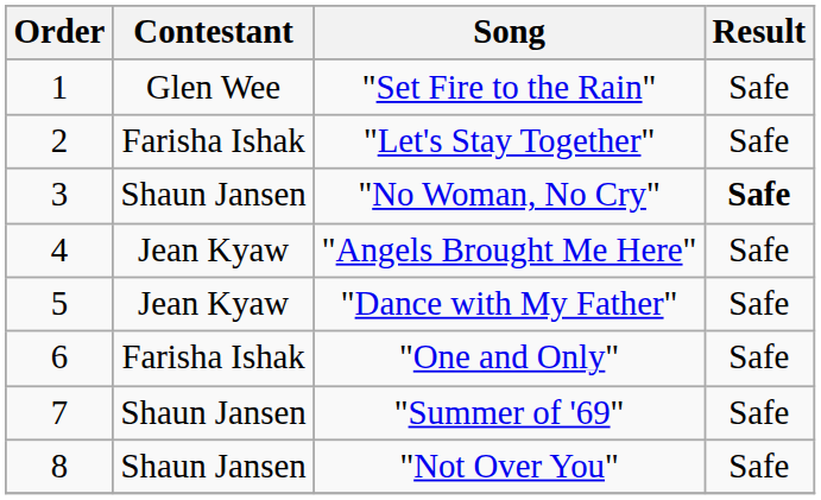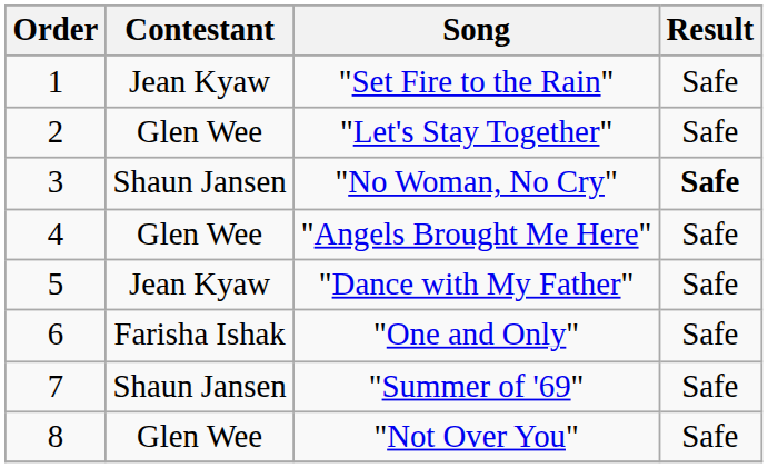 <table class="wikitable plainrowheaders" style="text-align:center;">
 <tr>
 <th scope="col">Order</th>
 <th scope="col">Contestant</th>
 <th scope="col">Song</th>
 <th scope="col">Result</th>
 </tr>
 <tr>
 <td>1</td>
-<td>Glen Wee</td>
+<td>Jean Kyaw</td>
 <td>"<a href='#'>Set Fire to the Rain</a>"</td>
 <td>Safe</td>
 </tr>
 <tr>
 <td>2</td>
-<td>Farisha Ishak</td>
+<td>Glen Wee</td>
 <td>"<a href='#'>Let's Stay Together</a>"</td>
 <td>Safe</td>
 </tr>
 <tr>
 <td>3</td>
 <td>Shaun Jansen</td>
 <td>"<a href='#'>No Woman, No Cry</a>"</td>
 <td><strong>Safe</strong></td>
 </tr>
 <tr>
 <td>4</td>
-<td>Jean Kyaw</td>
+<td>Glen Wee</td>
 <td>"<a href='#'>Angels Brought Me Here</a>"</td>
 <td>Safe</td>
 </tr>
 <tr>
 <td>5</td>
 <td>Jean Kyaw</td>
 <td>"<a href='#'>Dance with My Father</a>"</td>
 <td>Safe</td>
 </tr>
 <tr>
 <td>6</td>
 <td>Farisha Ishak</td>
 <td>"<a href='#'>One and Only</a>"</td>
 <td>Safe</td>
 </tr>
 <tr>
 <td>7</td>
 <td>Shaun Jansen</td>
 <td>"<a href='#'>Summer of '69</a>"</td>
 <td>Safe</td>
 </tr>
 <tr>
 <td>8</td>
-<td>Shaun Jansen</td>
+<td>Glen Wee</td>
 <td>"<a href='#'>Not Over You</a>"</td>
 <td>Safe</td>
 </tr>
 <tr>
 </tr>
 </table>
